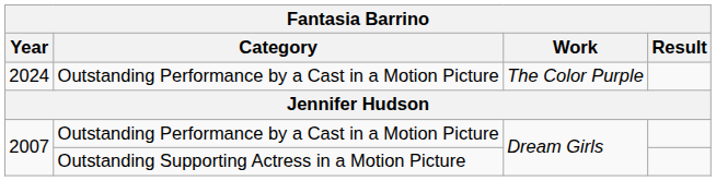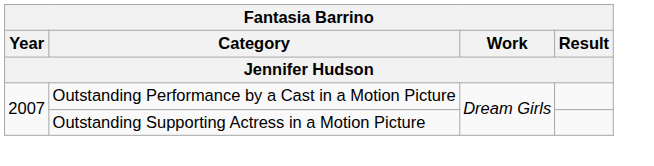 <table class="wikitable">
 <tr>
 <th colspan="4">Fantasia Barrino</th>
 </tr>
 <tr>
 <th>Year</th>
 <th>Category</th>
 <th>Work</th>
 <th>Result</th>
-</tr>
-<tr>
-<td>2024</td>
-<td>Outstanding Performance by a Cast in a Motion Picture</td>
-<td><em>The Color Purple</em></td>
-<td></td>
 </tr>
 <tr>
 <th colspan="4">Jennifer Hudson</th>
 </tr>
 <tr>
 <td rowspan="2">2007</td>
 <td>Outstanding Performance by a Cast in a Motion Picture</td>
 <td rowspan="2"><em>Dream Girls</em></td>
 <td></td>
 </tr>
 <tr>
 <td>Outstanding Supporting Actress in a Motion Picture</td>
 <td></td>
 </tr>
 </table>
